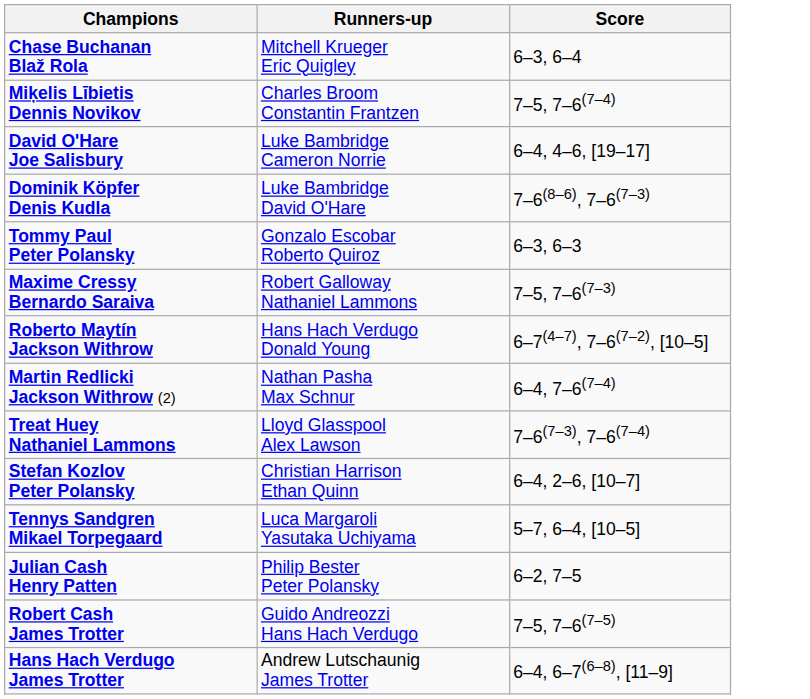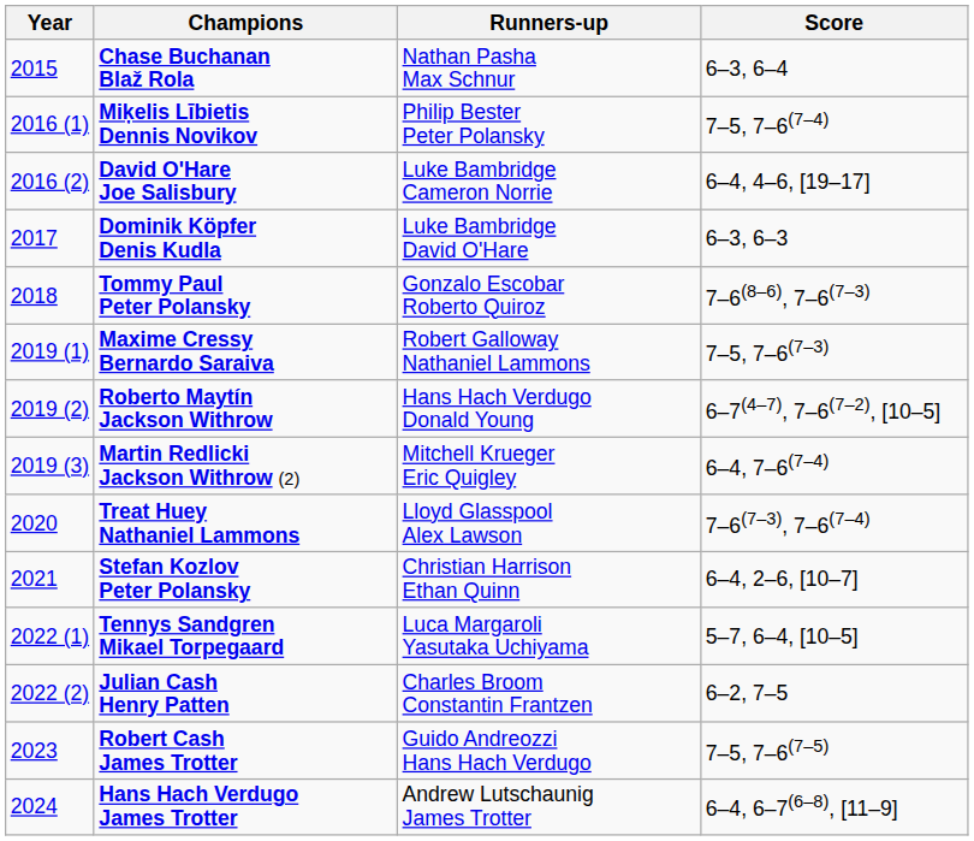 <table class="wikitable" style="font-size:90%">
 <tr>
+<th>Year</th>
 <th width="200">Champions</th>
 <th width="200">Runners-up</th>
 <th width="175">Score</th>
 </tr>
 <tr>
+<td><a href='#'>2015</a></td>
 <td> <strong><a href='#'>Chase Buchanan</a></strong> <br>  <strong><a href='#'>Blaž Rola</a></strong></td>
-<td> <a href='#'>Mitchell Krueger</a> <br>  <a href='#'>Eric Quigley</a></td>
+<td> <a href='#'>Nathan Pasha</a> <br>  <a href='#'>Max Schnur</a></td>
 <td>6–3, 6–4</td>
 </tr>
 <tr>
+<td><a href='#'>2016 (1)</a></td>
 <td> <strong><a href='#'>Miķelis Lībietis</a></strong> <br>  <strong><a href='#'>Dennis Novikov</a></strong></td>
-<td> <a href='#'>Charles Broom</a><br>  <a href='#'>Constantin Frantzen</a></td>
+<td> <a href='#'>Philip Bester</a> <br>  <a href='#'>Peter Polansky</a></td>
 <td>7–5, 7–6<sup>(7–4)</sup></td>
 </tr>
 <tr>
+<td><a href='#'>2016 (2)</a></td>
 <td> <strong><a href='#'>David O'Hare</a></strong> <br>  <strong><a href='#'>Joe Salisbury</a></strong></td>
 <td> <a href='#'>Luke Bambridge</a> <br>  <a href='#'>Cameron Norrie</a></td>
 <td>6–4, 4–6, [19–17]</td>
 </tr>
 <tr>
+<td><a href='#'>2017</a></td>
 <td> <strong><a href='#'>Dominik Köpfer</a></strong> <br>  <strong><a href='#'>Denis Kudla</a></strong></td>
 <td> <a href='#'>Luke Bambridge</a> <br>  <a href='#'>David O'Hare</a></td>
+<td>6–3, 6–3</td>
+</tr>
+<tr>
+<td><a href='#'>2018</a></td>
+<td> <strong><a href='#'>Tommy Paul</a></strong> <br>  <strong><a href='#'>Peter Polansky</a></strong></td>
+<td> <a href='#'>Gonzalo Escobar</a> <br>  <a href='#'>Roberto Quiroz</a></td>
 <td>7–6<sup>(8–6)</sup>, 7–6<sup>(7–3)</sup></td>
 </tr>
 <tr>
-<td> <strong><a href='#'>Tommy Paul</a></strong> <br>  <strong><a href='#'>Peter Polansky</a></strong></td>
-<td> <a href='#'>Gonzalo Escobar</a> <br>  <a href='#'>Roberto Quiroz</a></td>
-<td>6–3, 6–3</td>
-</tr>
-<tr>
+<td><a href='#'>2019 (1)</a></td>
 <td> <strong><a href='#'>Maxime Cressy</a></strong> <br>  <strong><a href='#'>Bernardo Saraiva</a></strong></td>
 <td> <a href='#'>Robert Galloway</a> <br>  <a href='#'>Nathaniel Lammons</a></td>
 <td>7–5, 7–6<sup>(7–3)</sup></td>
 </tr>
 <tr>
+<td><a href='#'>2019 (2)</a></td>
 <td> <strong><a href='#'>Roberto Maytín</a></strong> <br>  <strong><a href='#'>Jackson Withrow</a></strong></td>
 <td> <a href='#'>Hans Hach Verdugo</a> <br>  <a href='#'>Donald Young</a></td>
 <td>6–7<sup>(4–7)</sup>, 7–6<sup>(7–2)</sup>, [10–5]</td>
 </tr>
 <tr>
+<td><a href='#'>2019 (3)</a></td>
 <td> <strong><a href='#'>Martin Redlicki</a></strong> <br>  <strong><a href='#'>Jackson Withrow</a></strong> <small>(2)</small></td>
-<td> <a href='#'>Nathan Pasha</a> <br>  <a href='#'>Max Schnur</a></td>
+<td> <a href='#'>Mitchell Krueger</a> <br>  <a href='#'>Eric Quigley</a></td>
 <td>6–4, 7–6<sup>(7–4)</sup></td>
 </tr>
 <tr>
+<td><a href='#'>2020</a></td>
 <td> <strong><a href='#'>Treat Huey</a></strong> <br>  <strong><a href='#'>Nathaniel Lammons</a></strong></td>
 <td> <a href='#'>Lloyd Glasspool</a> <br>  <a href='#'>Alex Lawson</a></td>
 <td>7–6<sup>(7–3)</sup>, 7–6<sup>(7–4)</sup></td>
 </tr>
 <tr>
+<td><a href='#'>2021</a></td>
 <td>  <strong><a href='#'>Stefan Kozlov</a></strong><br>  <strong><a href='#'>Peter Polansky</a></strong></td>
 <td> <a href='#'>Christian Harrison</a><br>  <a href='#'>Ethan Quinn</a></td>
 <td>6–4, 2–6, [10–7]</td>
 </tr>
 <tr>
+<td><a href='#'>2022 (1)</a></td>
 <td> <strong><a href='#'>Tennys Sandgren</a></strong><br>  <strong><a href='#'>Mikael Torpegaard</a></strong></td>
 <td> <a href='#'>Luca Margaroli</a><br>  <a href='#'>Yasutaka Uchiyama</a></td>
 <td>5–7, 6–4, [10–5]</td>
 </tr>
 <tr>
+<td><a href='#'>2022 (2)</a></td>
 <td> <strong><a href='#'>Julian Cash</a></strong><br>  <strong><a href='#'>Henry Patten</a></strong></td>
-<td> <a href='#'>Philip Bester</a> <br>  <a href='#'>Peter Polansky</a></td>
+<td> <a href='#'>Charles Broom</a><br>  <a href='#'>Constantin Frantzen</a></td>
 <td>6–2, 7–5</td>
 </tr>
 <tr>
+<td><a href='#'>2023</a></td>
 <td> <strong><a href='#'>Robert Cash</a></strong><br>  <strong><a href='#'>James Trotter</a></strong></td>
 <td> <a href='#'>Guido Andreozzi</a><br>  <a href='#'>Hans Hach Verdugo</a></td>
 <td>7–5, 7–6<sup>(7–5)</sup></td>
 </tr>
 <tr>
+<td><a href='#'>2024</a></td>
 <td> <strong><a href='#'>Hans Hach Verdugo</a></strong><br>  <strong><a href='#'>James Trotter</a></strong></td>
 <td> Andrew Lutschaunig<br>  <a href='#'>James Trotter</a></td>
 <td>6–4, 6–7<sup>(6–8)</sup>, [11–9]</td>
 </tr>
 </table>
